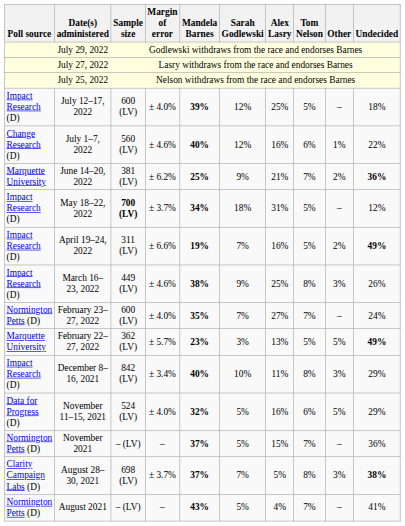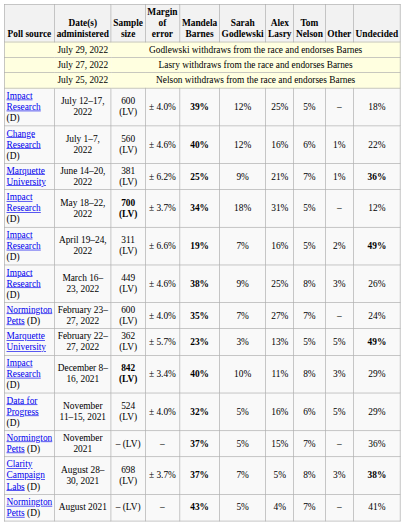 <table class="wikitable" style="font-size:90%;text-align:center;">
 <tr style="vertical-align:bottom">
 <th>Poll source</th>
 <th>Date(s)<br>administered</th>
 <th>Sample<br>size</th>
 <th>Margin<br>of error</th>
 <th style="width:60px;">Mandela<br>Barnes</th>
 <th style="width:60px;">Sarah<br>Godlewski</th>
 <th style="width:60px;">Alex<br>Lasry</th>
 <th style="width:60px;">Tom<br>Nelson</th>
 <th>Other</th>
 <th>Undecided</th>
 </tr>
 <tr style="background:lightyellow;">
 <td style="border-right-style:hidden; background:lightyellow;"></td>
 <td style="border-right-style:hidden; ">July 29, 2022</td>
 <td colspan="16">Godlewski withdraws from the race and endorses Barnes</td>
 </tr>
 <tr style="background:lightyellow;">
 <td style="border-right-style:hidden; background:lightyellow;"></td>
 <td style="border-right-style:hidden; ">July 27, 2022</td>
 <td colspan="16">Lasry withdraws from the race and endorses Barnes</td>
 </tr>
 <tr style="background:lightyellow;">
 <td style="border-right-style:hidden; background:lightyellow;"></td>
 <td style="border-right-style:hidden; ">July 25, 2022</td>
 <td colspan="16">Nelson withdraws from the race and endorses Barnes</td>
 </tr>
 <tr>
 <td style="text-align:left;"><a href='#'>Impact Research</a> (D)</td>
 <td>July 12–17, 2022</td>
 <td>600 (LV)</td>
 <td>± 4.0%</td>
 <td><strong>39%</strong></td>
 <td>12%</td>
 <td>25%</td>
 <td>5%</td>
 <td>–</td>
 <td>18%</td>
 </tr>
 <tr>
 <td style="text-align:left;"><a href='#'>Change Research</a> (D)</td>
 <td>July 1–7, 2022</td>
 <td>560 (LV)</td>
 <td>± 4.6%</td>
 <td><strong>40%</strong></td>
 <td>12%</td>
 <td>16%</td>
 <td>6%</td>
 <td>1%</td>
 <td>22%</td>
 </tr>
 <tr>
 <td style="text-align:left;"><a href='#'>Marquette University</a></td>
 <td>June 14–20, 2022</td>
 <td>381 (LV)</td>
 <td>± 6.2%</td>
 <td><strong>25%</strong></td>
 <td>9%</td>
 <td>21%</td>
 <td>7%</td>
-<td>2%</td>
+<td>1%</td>
 <td><strong>36%</strong></td>
 </tr>
 <tr>
 <td style="text-align:left;"><a href='#'>Impact Research</a> (D)</td>
 <td>May 18–22, 2022</td>
 <td><strong>700 (LV)</strong></td>
 <td>± 3.7%</td>
 <td><strong>34%</strong></td>
 <td>18%</td>
 <td>31%</td>
 <td>5%</td>
 <td>–</td>
 <td>12%</td>
 </tr>
 <tr>
 <td style="text-align:left;"><a href='#'>Impact Research</a> (D)</td>
 <td>April 19–24, 2022</td>
 <td>311 (LV)</td>
 <td>± 6.6%</td>
 <td><strong>19%</strong></td>
 <td>7%</td>
 <td>16%</td>
 <td>5%</td>
 <td>2%</td>
 <td><strong>49%</strong></td>
 </tr>
 <tr>
 <td style="text-align:left;"><a href='#'>Impact Research</a> (D)</td>
 <td>March 16–23, 2022</td>
 <td>449 (LV)</td>
 <td>± 4.6%</td>
 <td><strong>38%</strong></td>
 <td>9%</td>
 <td>25%</td>
 <td>8%</td>
 <td>3%</td>
 <td>26%</td>
 </tr>
 <tr>
 <td style="text-align:left;"><a href='#'>Normington Petts</a> (D)</td>
 <td>February 23–27, 2022</td>
 <td>600 (LV)</td>
 <td>± 4.0%</td>
 <td><strong>35%</strong></td>
 <td>7%</td>
 <td>27%</td>
 <td>7%</td>
 <td>–</td>
 <td>24%</td>
 </tr>
 <tr>
 <td style="text-align:left;"><a href='#'>Marquette University</a></td>
 <td>February 22–27, 2022</td>
 <td>362 (LV)</td>
 <td>± 5.7%</td>
 <td><strong>23%</strong></td>
 <td>3%</td>
 <td>13%</td>
 <td>5%</td>
 <td>5%</td>
 <td><strong>49%</strong></td>
 </tr>
 <tr>
 <td style="text-align:left;"><a href='#'>Impact Research</a> (D)</td>
 <td>December 8–16, 2021</td>
-<td>842 (LV)</td>
+<td><strong>842 (LV)</strong></td>
 <td>± 3.4%</td>
 <td><strong>40%</strong></td>
 <td>10%</td>
 <td>11%</td>
 <td>8%</td>
 <td>3%</td>
 <td>29%</td>
 </tr>
 <tr>
 <td style="text-align:left;"><a href='#'>Data for Progress</a> (D)</td>
 <td>November 11–15, 2021</td>
 <td>524 (LV)</td>
 <td>± 4.0%</td>
 <td><strong>32%</strong></td>
 <td>5%</td>
 <td>16%</td>
 <td>6%</td>
 <td>5%</td>
 <td>29%</td>
 </tr>
 <tr>
 <td style="text-align:left;"><a href='#'>Normington Petts</a> (D)</td>
 <td>November 2021</td>
 <td>– (LV)</td>
 <td>–</td>
 <td><strong>37%</strong></td>
 <td>5%</td>
 <td>15%</td>
 <td>7%</td>
 <td>–</td>
 <td>36%</td>
 </tr>
 <tr>
 <td style="text-align:left;"><a href='#'>Clarity Campaign Labs</a> (D)</td>
 <td>August 28–30, 2021</td>
 <td>698 (LV)</td>
 <td>± 3.7%</td>
 <td><strong>37%</strong></td>
 <td>7%</td>
 <td>5%</td>
 <td>8%</td>
 <td>3%</td>
 <td><strong>38%</strong></td>
 </tr>
 <tr>
 <td style="text-align:left;"><a href='#'>Normington Petts</a> (D)</td>
 <td>August 2021</td>
 <td>– (LV)</td>
 <td>–</td>
 <td><strong>43%</strong></td>
 <td>5%</td>
 <td>4%</td>
 <td>7%</td>
 <td>–</td>
 <td>41%</td>
 </tr>
 </table>
